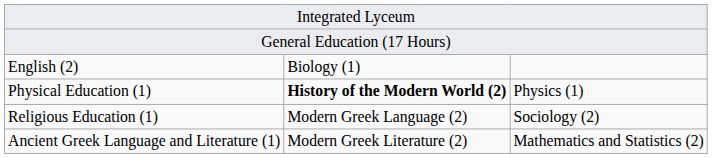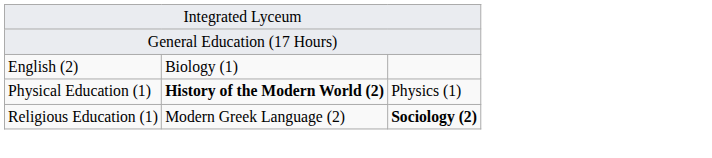 <table class="wikitable" border="1">
 <tr>
 <td colspan="3" align="center" style="background:#eaecf0;">Integrated Lyceum</td>
 </tr>
 <tr>
 <td colspan="3" align="center" style="background:#eaecf0;">General Education (17 Hours)</td>
 </tr>
 <tr>
 <td>English (2)</td>
 <td>Biology (1)</td>
 <td></td>
 </tr>
 <tr>
 <td>Physical Education (1)</td>
 <td><strong>History of the Modern World (2)</strong></td>
 <td>Physics (1)</td>
 </tr>
 <tr>
 <td>Religious Education (1)</td>
 <td>Modern Greek Language (2)</td>
-<td>Sociology (2)</td>
-</tr>
-<tr>
-<td>Ancient Greek Language and Literature (1)</td>
-<td>Modern Greek Literature (2)</td>
-<td>Mathematics and Statistics (2)</td>
+<td><strong>Sociology (2)</strong></td>
 </tr>
 </table>
